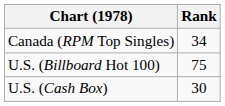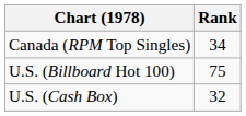 <table class="wikitable sortable">
 <tr>
 <th align="left">Chart (1978)</th>
 <th style="text-align:center;">Rank</th>
 </tr>
 <tr>
 <td>Canada (<em>RPM</em> Top Singles)</td>
 <td style="text-align:center;">34</td>
 </tr>
 <tr>
 <td>U.S. (<em>Billboard</em> Hot 100)</td>
 <td style="text-align:center;">75</td>
 </tr>
 <tr>
 <td>U.S. (<em>Cash Box</em>)</td>
-<td style="text-align:center;">30</td>
+<td style="text-align:center;">32</td>
 </tr>
 </table>
